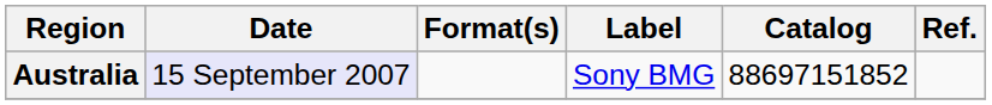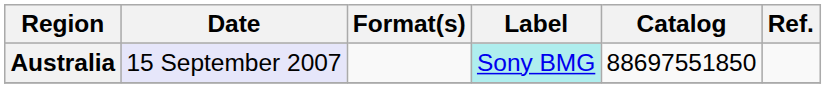 <table class="wikitable sortable plainrowheaders">
 <tr>
 <th scope="col">Region</th>
 <th scope="col">Date</th>
 <th scope="col">Format(s)</th>
 <th scope="col">Label</th>
 <th scope="col">Catalog</th>
 <th scope="col">Ref.</th>
 </tr>
 <tr>
 <th scope="row">Australia</th>
 <td style="background: lavender;">15 September 2007</td>
 <td></td>
-<td><a href='#'>Sony BMG</a></td>
-<td>88697151852</td>
+<td style="background: paleturquoise;"><a href='#'>Sony BMG</a></td>
+<td>88697551850</td>
 <td style="text-align:center;"></td>
 </tr>
 <tr>
 </tr>
 </table>
